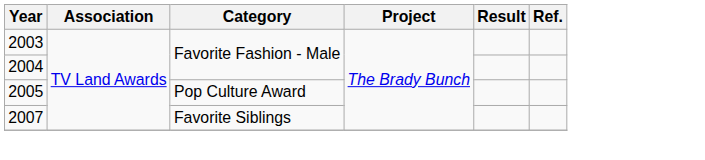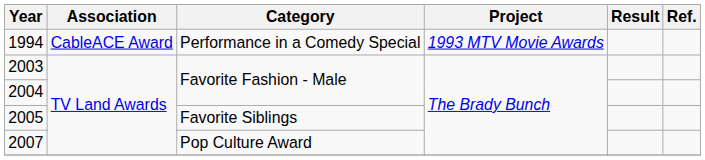 <table class="wikitable sortable">
 <tr>
 <th>Year</th>
 <th>Association</th>
 <th>Category</th>
 <th>Project</th>
 <th>Result</th>
 <th class="unsortable">Ref.</th>
+</tr>
+<tr>
+<td>1994</td>
+<td><a href='#'>CableACE Award</a></td>
+<td>Performance in a Comedy Special</td>
+<td><em><a href='#'>1993 MTV Movie Awards</a></em></td>
+<td></td>
+<td></td>
 </tr>
 <tr>
 <td>2003</td>
 <td rowspan=4><a href='#'>TV Land Awards</a></td>
 <td rowspan=2>Favorite Fashion - Male</td>
 <td rowspan=4><em><a href='#'>The Brady Bunch</a></em></td>
 <td></td>
 <td></td>
 </tr>
 <tr>
 <td>2004</td>
 <td></td>
 <td></td>
 </tr>
 <tr>
 <td>2005</td>
-<td>Pop Culture Award</td>
+<td>Favorite Siblings</td>
 <td></td>
 <td></td>
 </tr>
 <tr>
 <td>2007</td>
-<td>Favorite Siblings</td>
+<td>Pop Culture Award</td>
 <td></td>
 <td></td>
 </tr>
 <tr>
 </tr>
 </table>
